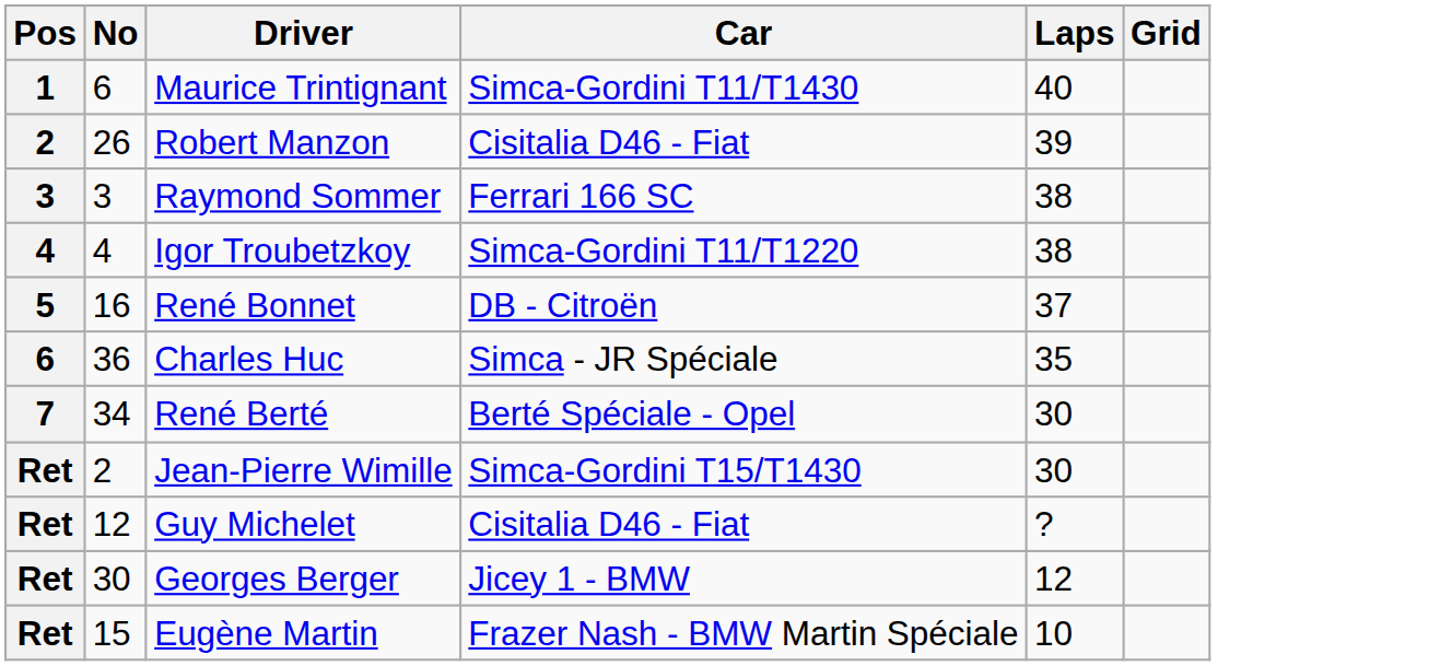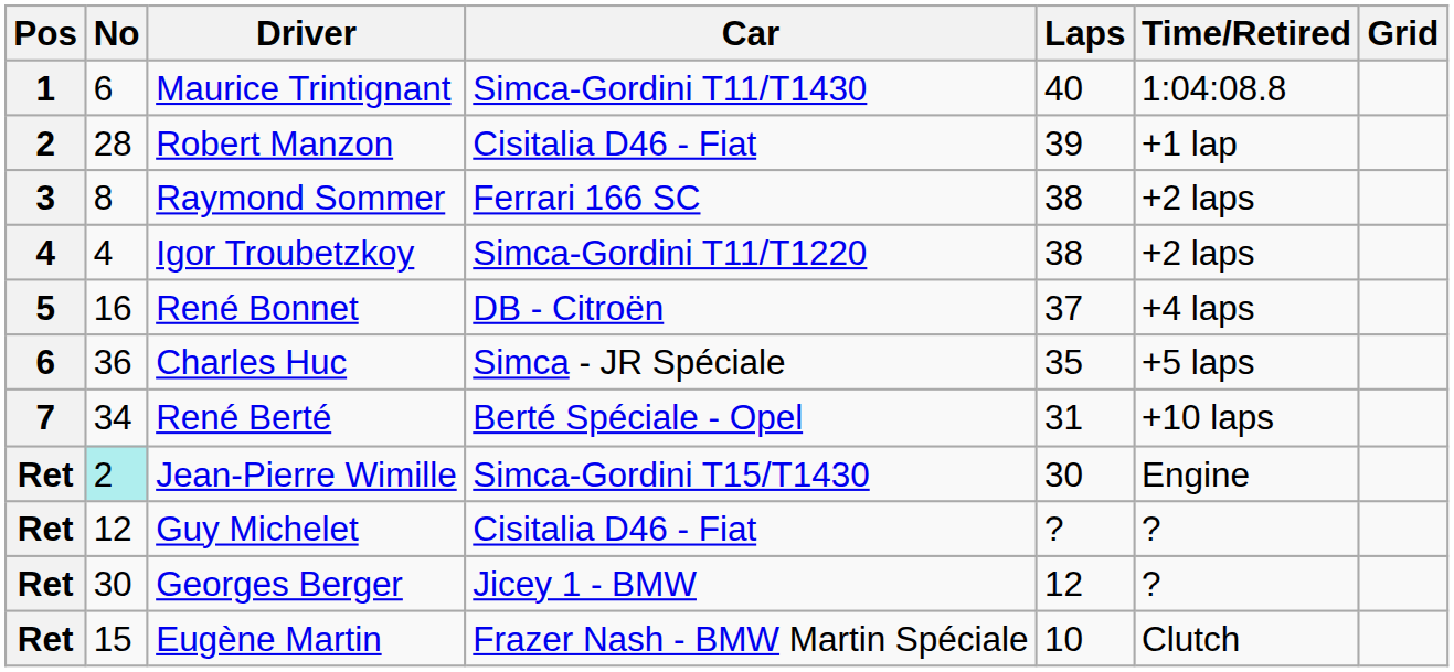 <table class="wikitable" style="font-size:95%">
 <tr>
 <th>Pos</th>
 <th>No</th>
 <th>Driver</th>
 <th>Car</th>
 <th>Laps</th>
+<th>Time/Retired</th>
 <th>Grid</th>
 </tr>
 <tr>
 <th>1</th>
 <td>6</td>
 <td> <a href='#'>Maurice Trintignant</a></td>
 <td><a href='#'>Simca-Gordini T11/T1430</a></td>
 <td>40</td>
+<td>1:04:08.8</td>
 <td></td>
 </tr>
 <tr>
 <th>2</th>
-<td>26</td>
+<td>28</td>
 <td> <a href='#'>Robert Manzon</a></td>
 <td><a href='#'>Cisitalia D46 - Fiat</a></td>
 <td>39</td>
+<td>+1 lap</td>
 <td></td>
 </tr>
 <tr>
 <th>3</th>
-<td>3</td>
+<td>8</td>
 <td> <a href='#'>Raymond Sommer</a></td>
 <td><a href='#'>Ferrari 166 SC</a></td>
 <td>38</td>
+<td>+2 laps</td>
 <td></td>
 </tr>
 <tr>
 <th>4</th>
 <td>4</td>
 <td> <a href='#'>Igor Troubetzkoy</a></td>
 <td><a href='#'>Simca-Gordini T11/T1220</a></td>
 <td>38</td>
+<td>+2 laps</td>
 <td></td>
 </tr>
 <tr>
 <th>5</th>
 <td>16</td>
 <td> <a href='#'>René Bonnet</a></td>
 <td><a href='#'>DB - Citroën</a></td>
 <td>37</td>
+<td>+4 laps</td>
 <td></td>
 </tr>
 <tr>
 <th>6</th>
 <td>36</td>
 <td> <a href='#'>Charles Huc</a></td>
 <td><a href='#'>Simca</a> - JR Spéciale</td>
 <td>35</td>
+<td>+5 laps</td>
 <td></td>
 </tr>
 <tr>
 <th>7</th>
 <td>34</td>
 <td> <a href='#'>René Berté</a></td>
 <td><a href='#'>Berté Spéciale - Opel</a></td>
-<td>30</td>
+<td>31</td>
+<td>+10 laps</td>
 <td></td>
 </tr>
 <tr>
 <th>Ret</th>
-<td>2</td>
+<td style="background: paleturquoise;">2</td>
 <td> <a href='#'>Jean-Pierre Wimille</a></td>
 <td><a href='#'>Simca-Gordini T15/T1430</a></td>
 <td>30</td>
+<td>Engine</td>
 <td></td>
 </tr>
 <tr>
 <th>Ret</th>
 <td>12</td>
 <td> <a href='#'>Guy Michelet</a></td>
 <td><a href='#'>Cisitalia D46 - Fiat</a></td>
+<td>?</td>
 <td>?</td>
 <td></td>
 </tr>
 <tr>
 <th>Ret</th>
 <td>30</td>
 <td> <a href='#'>Georges Berger</a></td>
 <td><a href='#'>Jicey 1 - BMW</a></td>
 <td>12</td>
+<td>?</td>
 <td></td>
 </tr>
 <tr>
 <th>Ret</th>
 <td>15</td>
 <td> <a href='#'>Eugène Martin</a></td>
 <td><a href='#'>Frazer Nash - BMW</a> Martin Spéciale</td>
 <td>10</td>
+<td>Clutch</td>
 <td></td>
 </tr>
 </table>
